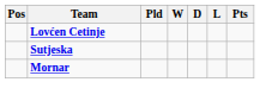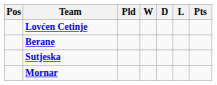 <table class="wikitable">
 <tr>
 <th>Pos</th>
 <th width="150">Team</th>
 <th width="30">Pld</th>
 <th width="20">W</th>
 <th width="20">D</th>
 <th width="20">L</th>
 <th width="30">Pts</th>
 </tr>
 <tr>
 <td></td>
 <td><strong><a href='#'>Lovćen Cetinje</a></strong></td>
+<td></td>
+<td></td>
+<td></td>
+<td></td>
+<td></td>
+</tr>
+<tr>
+<td></td>
+<td><strong><a href='#'>Berane</a></strong></td>
 <td></td>
 <td></td>
 <td></td>
 <td></td>
 <td></td>
 </tr>
 <tr>
 <td></td>
 <td><strong><a href='#'>Sutjeska</a></strong></td>
 <td></td>
 <td></td>
 <td></td>
 <td></td>
 <td></td>
 </tr>
 <tr>
 <td></td>
 <td><strong><a href='#'>Mornar</a></strong></td>
 <td></td>
 <td></td>
 <td></td>
 <td></td>
 <td></td>
 </tr>
 </table>
